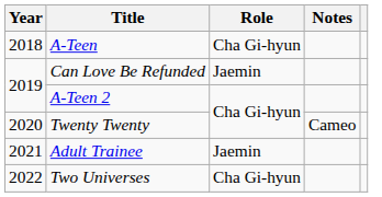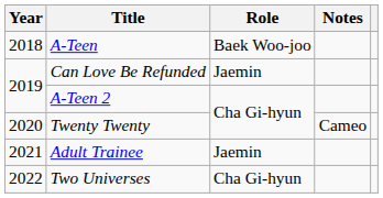 <table class="wikitable">
 <tr>
 <th>Year</th>
 <th>Title</th>
 <th>Role</th>
 <th>Notes</th>
 <th scope="col" class="unsortable"></th>
 </tr>
 <tr>
 <td>2018</td>
 <td><em><a href='#'>A-Teen</a></em></td>
-<td>Cha Gi-hyun</td>
+<td>Baek Woo-joo</td>
 <td></td>
 <td></td>
 </tr>
 <tr>
 <td rowspan="2">2019</td>
 <td><em>Can Love Be Refunded</em></td>
 <td>Jaemin</td>
 <td></td>
 </tr>
 <tr>
 <td><em><a href='#'>A-Teen 2</a></em></td>
 <td rowspan=2>Cha Gi-hyun</td>
 <td></td>
 <td></td>
 </tr>
 <tr>
 <td>2020</td>
 <td><em>Twenty Twenty</em></td>
 <td>Cameo</td>
 <td></td>
 </tr>
 <tr>
 <td>2021</td>
 <td><em><a href='#'>Adult Trainee</a></em></td>
 <td>Jaemin</td>
 <td></td>
 <td></td>
 </tr>
 <tr>
 <td>2022</td>
 <td><em>Two Universes</em></td>
 <td>Cha Gi-hyun</td>
 <td></td>
 <td></td>
 </tr>
 </table>
